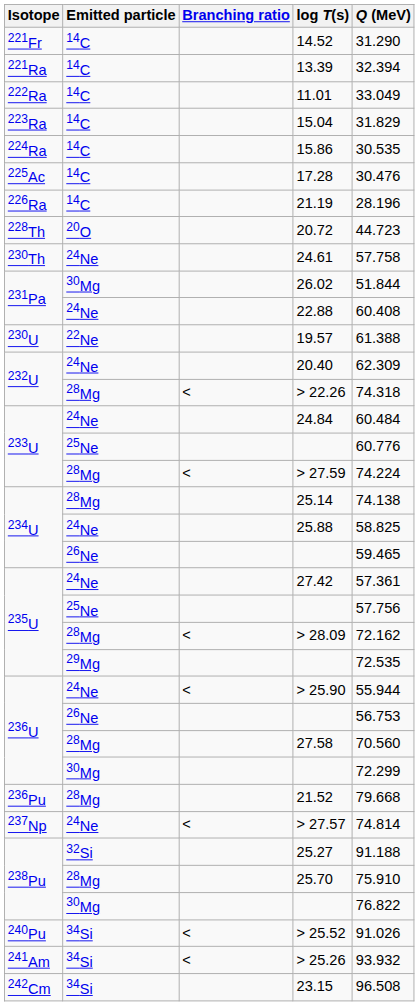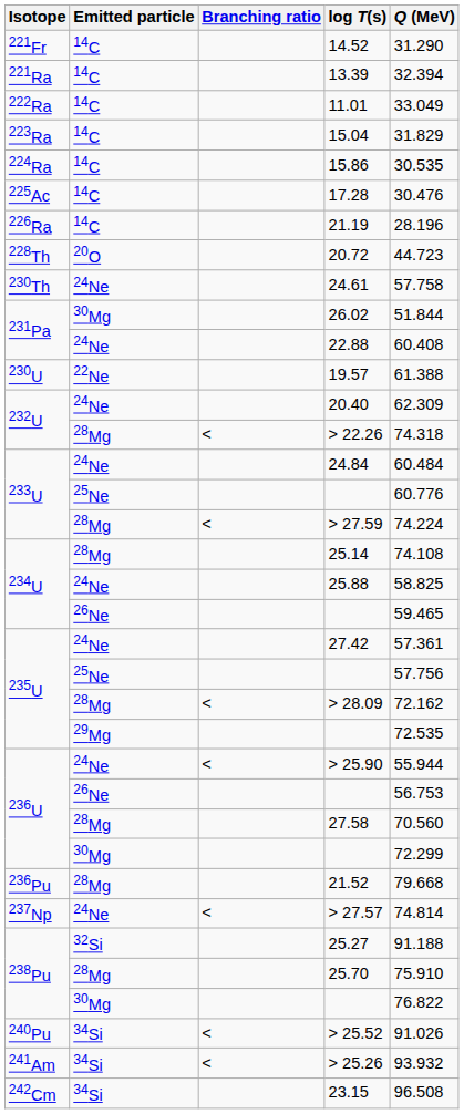 <table class="wikitable">
 <tr>
 <th>Isotope</th>
 <th>Emitted particle</th>
 <th><a href='#'>Branching ratio</a></th>
 <th>log <em>T</em>(s)</th>
 <th><em>Q</em> (MeV)</th>
 </tr>
 <tr>
 <td><a href='#'><sup>221</sup>Fr</a></td>
 <td><a href='#'><sup>14</sup>C</a></td>
 <td></td>
 <td>14.52</td>
 <td>31.290</td>
 </tr>
 <tr>
 <td><a href='#'><sup>221</sup>Ra</a></td>
 <td><a href='#'><sup>14</sup>C</a></td>
 <td></td>
 <td>13.39</td>
 <td>32.394</td>
 </tr>
 <tr>
 <td><a href='#'><sup>222</sup>Ra</a></td>
 <td><a href='#'><sup>14</sup>C</a></td>
 <td></td>
 <td>11.01</td>
 <td>33.049</td>
 </tr>
 <tr>
 <td><a href='#'><sup>223</sup>Ra</a></td>
 <td><a href='#'><sup>14</sup>C</a></td>
 <td></td>
 <td>15.04</td>
 <td>31.829</td>
 </tr>
 <tr>
 <td><a href='#'><sup>224</sup>Ra</a></td>
 <td><a href='#'><sup>14</sup>C</a></td>
 <td></td>
 <td>15.86</td>
 <td>30.535</td>
 </tr>
 <tr>
 <td><a href='#'><sup>225</sup>Ac</a></td>
 <td><a href='#'><sup>14</sup>C</a></td>
 <td></td>
 <td>17.28</td>
 <td>30.476</td>
 </tr>
 <tr>
 <td><a href='#'><sup>226</sup>Ra</a></td>
 <td><a href='#'><sup>14</sup>C</a></td>
 <td></td>
 <td>21.19</td>
 <td>28.196</td>
 </tr>
 <tr>
 <td><a href='#'><sup>228</sup>Th</a></td>
 <td><a href='#'><sup>20</sup>O</a></td>
 <td></td>
 <td>20.72</td>
 <td>44.723</td>
 </tr>
 <tr>
 <td><a href='#'><sup>230</sup>Th</a></td>
 <td><a href='#'><sup>24</sup>Ne</a></td>
 <td></td>
 <td>24.61</td>
 <td>57.758</td>
 </tr>
 <tr>
 <td rowspan="2"><a href='#'><sup>231</sup>Pa</a></td>
 <td><a href='#'><sup>30</sup>Mg</a></td>
 <td></td>
 <td>26.02</td>
 <td>51.844</td>
 </tr>
 <tr>
 <td><a href='#'><sup>24</sup>Ne</a></td>
 <td></td>
 <td>22.88</td>
 <td>60.408</td>
 </tr>
 <tr>
 <td><a href='#'><sup>230</sup>U</a></td>
 <td><a href='#'><sup>22</sup>Ne</a></td>
 <td></td>
 <td>19.57</td>
 <td>61.388</td>
 </tr>
 <tr>
 <td rowspan="2"><a href='#'><sup>232</sup>U</a></td>
 <td><a href='#'><sup>24</sup>Ne</a></td>
 <td></td>
 <td>20.40</td>
 <td>62.309</td>
 </tr>
 <tr>
 <td><a href='#'><sup>28</sup>Mg</a></td>
 <td>< </td>
 <td>> 22.26</td>
 <td>74.318</td>
 </tr>
 <tr>
 <td rowspan="3"><a href='#'><sup>233</sup>U</a></td>
 <td><a href='#'><sup>24</sup>Ne</a></td>
 <td></td>
 <td>24.84</td>
 <td>60.484</td>
 </tr>
 <tr>
 <td><a href='#'><sup>25</sup>Ne</a></td>
 <td></td>
 <td></td>
 <td>60.776</td>
 </tr>
 <tr>
 <td><a href='#'><sup>28</sup>Mg</a></td>
 <td><</td>
 <td>> 27.59</td>
 <td>74.224</td>
 </tr>
 <tr>
 <td rowspan="3"><a href='#'><sup>234</sup>U</a></td>
 <td><a href='#'><sup>28</sup>Mg</a></td>
 <td></td>
 <td>25.14</td>
-<td>74.138</td>
+<td>74.108</td>
 </tr>
 <tr>
 <td><a href='#'><sup>24</sup>Ne</a></td>
 <td></td>
 <td>25.88</td>
 <td>58.825</td>
 </tr>
 <tr>
 <td><a href='#'><sup>26</sup>Ne</a></td>
 <td></td>
 <td></td>
 <td>59.465</td>
 </tr>
 <tr>
 <td rowspan="4"><a href='#'><sup>235</sup>U</a></td>
 <td><a href='#'><sup>24</sup>Ne</a></td>
 <td></td>
 <td>27.42</td>
 <td>57.361</td>
 </tr>
 <tr>
 <td><a href='#'><sup>25</sup>Ne</a></td>
 <td></td>
 <td></td>
 <td>57.756</td>
 </tr>
 <tr>
 <td><a href='#'><sup>28</sup>Mg</a></td>
 <td>< </td>
 <td>> 28.09</td>
 <td>72.162</td>
 </tr>
 <tr>
 <td><a href='#'><sup>29</sup>Mg</a></td>
 <td></td>
 <td></td>
 <td>72.535</td>
 </tr>
 <tr>
 <td rowspan="4"><a href='#'><sup>236</sup>U</a></td>
 <td><a href='#'><sup>24</sup>Ne</a></td>
 <td>< </td>
 <td>> 25.90</td>
 <td>55.944</td>
 </tr>
 <tr>
 <td><a href='#'><sup>26</sup>Ne</a></td>
 <td></td>
 <td></td>
 <td>56.753</td>
 </tr>
 <tr>
 <td><a href='#'><sup>28</sup>Mg</a></td>
 <td></td>
 <td>27.58</td>
 <td>70.560</td>
 </tr>
 <tr>
 <td><a href='#'><sup>30</sup>Mg</a></td>
 <td></td>
 <td></td>
 <td>72.299</td>
 </tr>
 <tr>
 <td><a href='#'><sup>236</sup>Pu</a></td>
 <td><a href='#'><sup>28</sup>Mg</a></td>
 <td></td>
 <td>21.52</td>
 <td>79.668</td>
 </tr>
 <tr>
 <td><a href='#'><sup>237</sup>Np</a></td>
 <td><a href='#'><sup>24</sup>Ne</a></td>
 <td>< </td>
 <td>> 27.57</td>
 <td>74.814</td>
 </tr>
 <tr>
 <td rowspan="3"><a href='#'><sup>238</sup>Pu</a></td>
 <td><a href='#'><sup>32</sup>Si</a></td>
 <td></td>
 <td>25.27</td>
 <td>91.188</td>
 </tr>
 <tr>
 <td><a href='#'><sup>28</sup>Mg</a></td>
 <td></td>
 <td>25.70</td>
 <td>75.910</td>
 </tr>
 <tr>
 <td><a href='#'><sup>30</sup>Mg</a></td>
 <td></td>
 <td></td>
 <td>76.822</td>
 </tr>
 <tr>
 <td><a href='#'><sup>240</sup>Pu</a></td>
 <td><a href='#'><sup>34</sup>Si</a></td>
 <td>< </td>
 <td>> 25.52</td>
 <td>91.026</td>
 </tr>
 <tr>
 <td><a href='#'><sup>241</sup>Am</a></td>
 <td><a href='#'><sup>34</sup>Si</a></td>
 <td>< </td>
 <td>> 25.26</td>
 <td>93.932</td>
 </tr>
 <tr>
 <td><a href='#'><sup>242</sup>Cm</a></td>
 <td><a href='#'><sup>34</sup>Si</a></td>
 <td></td>
 <td>23.15</td>
 <td>96.508</td>
 </tr>
 </table>
